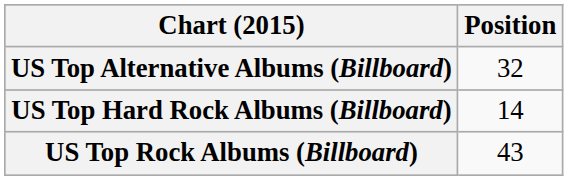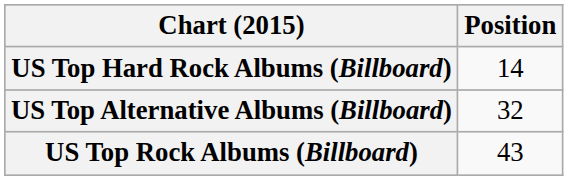 <table class="wikitable plainrowheaders" style="text-align:center">
 <tr>
 <th scope="col">Chart (2015)</th>
 <th scope="col">Position</th>
 </tr>
 <tr>
+<th scope="row">US Top Hard Rock Albums (<em>Billboard</em>)</th>
+<td>14</td>
+</tr>
+<tr>
 <th scope="row">US Top Alternative Albums (<em>Billboard</em>)</th>
 <td>32</td>
-</tr>
-<tr>
-<th scope="row">US Top Hard Rock Albums (<em>Billboard</em>)</th>
-<td>14</td>
 </tr>
 <tr>
 <th scope="row">US Top Rock Albums (<em>Billboard</em>)</th>
 <td>43</td>
 </tr>
 </table>
